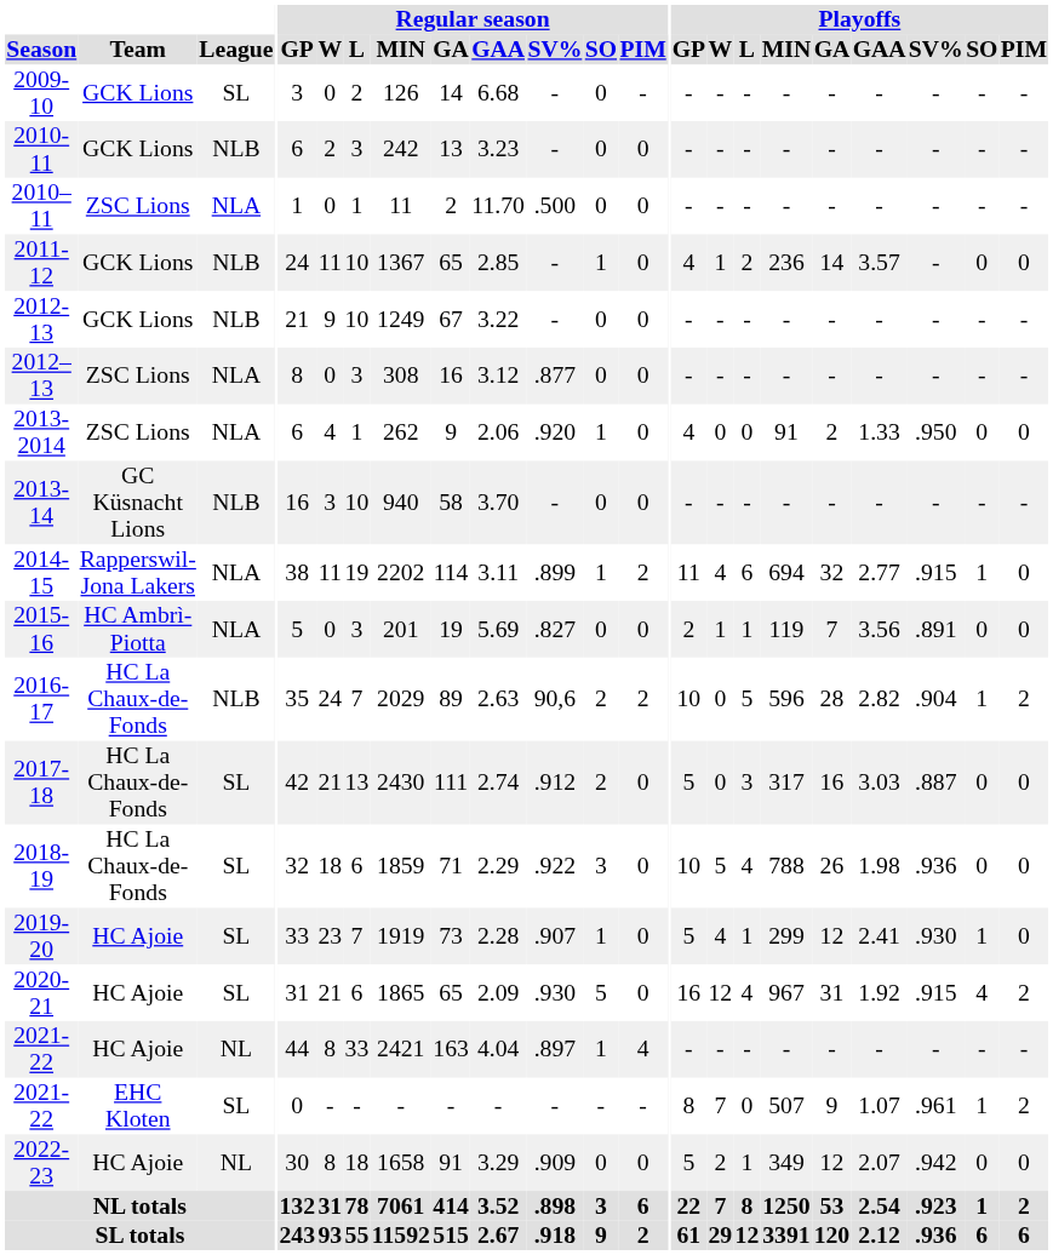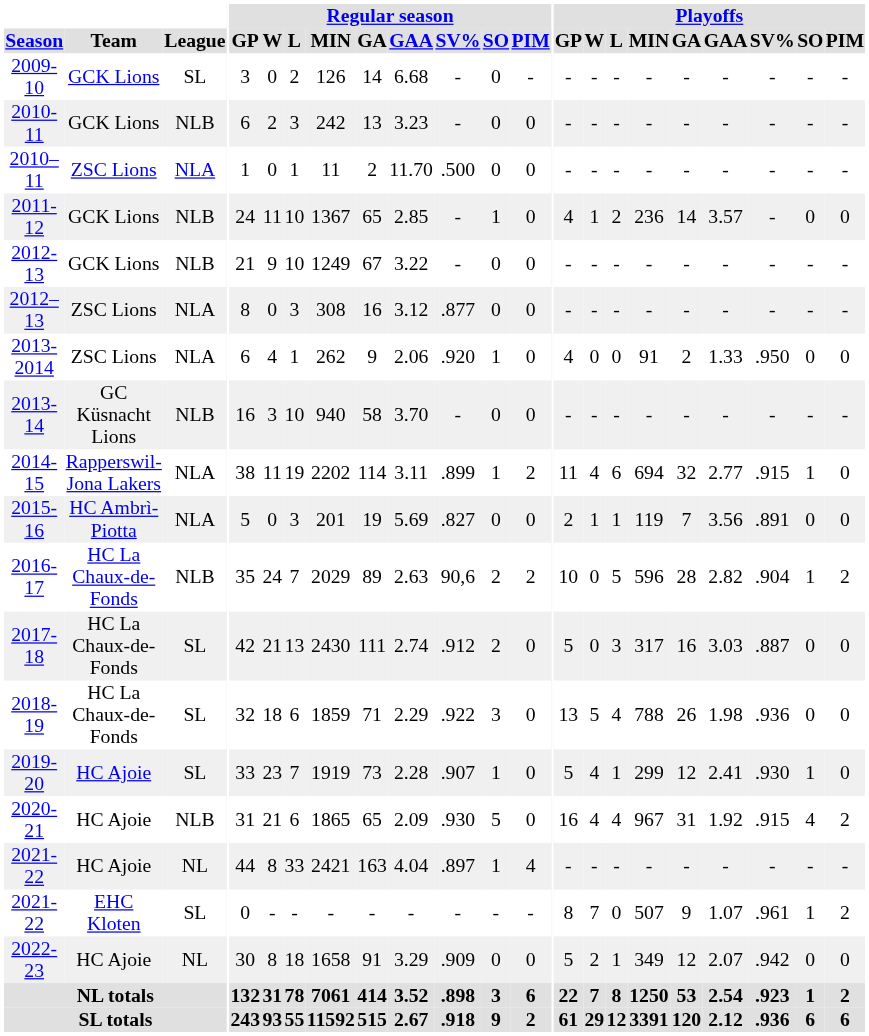 <table border="0" cellpadding="1" cellspacing="0" style="width:100%; text-align:center;">
 <tr bgcolor="#e0e0e0">
 <th colspan="3" bgcolor="#ffffff"></th>
 <th rowspan="99" bgcolor="#ffffff"></th>
 <th colspan="9" bgcolor="#e0e0e0"><a href='#'>Regular season</a></th>
 <th rowspan="99" bgcolor="#ffffff"></th>
 <th colspan="9" bgcolor="#e0e0e0"><a href='#'>Playoffs</a></th>
 </tr>
 <tr bgcolor="#e0e0e0">
 <th><a href='#'>Season</a></th>
 <th>Team</th>
 <th>League</th>
 <th>GP</th>
 <th>W</th>
 <th>L</th>
 <th>MIN</th>
 <th>GA</th>
 <th><a href='#'>GAA</a></th>
 <th><a href='#'>SV%</a></th>
 <th><a href='#'>SO</a></th>
 <th><a href='#'>PIM</a></th>
 <th>GP</th>
 <th>W</th>
 <th>L</th>
 <th>MIN</th>
 <th>GA</th>
 <th>GAA</th>
 <th>SV%</th>
 <th>SO</th>
 <th>PIM</th>
 </tr>
 <tr>
 <td><a href='#'>2009-10</a></td>
 <td><a href='#'>GCK Lions</a></td>
 <td>SL</td>
 <td>3</td>
 <td>0</td>
 <td>2</td>
 <td>126</td>
 <td>14</td>
 <td>6.68</td>
 <td>-</td>
 <td>0</td>
 <td>-</td>
 <td>-</td>
 <td>-</td>
 <td>-</td>
 <td>-</td>
 <td>-</td>
 <td>-</td>
 <td>-</td>
 <td>-</td>
 <td>-</td>
 </tr>
 <tr bgcolor="#f0f0f0">
 <td><a href='#'>2010-11</a></td>
 <td>GCK Lions</td>
 <td>NLB</td>
 <td>6</td>
 <td>2</td>
 <td>3</td>
 <td>242</td>
 <td>13</td>
 <td>3.23</td>
 <td>-</td>
 <td>0</td>
 <td>0</td>
 <td>-</td>
 <td>-</td>
 <td>-</td>
 <td>-</td>
 <td>-</td>
 <td>-</td>
 <td>-</td>
 <td>-</td>
 <td>-</td>
 </tr>
 <tr>
 <td><a href='#'>2010–11</a></td>
 <td><a href='#'>ZSC Lions</a></td>
 <td><a href='#'>NLA</a></td>
 <td>1</td>
 <td>0</td>
 <td>1</td>
 <td>11</td>
 <td>2</td>
 <td>11.70</td>
 <td>.500</td>
 <td>0</td>
 <td>0</td>
 <td>-</td>
 <td>-</td>
 <td>-</td>
 <td>-</td>
 <td>-</td>
 <td>-</td>
 <td>-</td>
 <td>-</td>
 <td>-</td>
 </tr>
 <tr bgcolor="#f0f0f0">
 <td><a href='#'>2011-12</a></td>
 <td>GCK Lions</td>
 <td>NLB</td>
 <td>24</td>
 <td>11</td>
 <td>10</td>
 <td>1367</td>
 <td>65</td>
 <td>2.85</td>
 <td>-</td>
 <td>1</td>
 <td>0</td>
 <td>4</td>
 <td>1</td>
 <td>2</td>
 <td>236</td>
 <td>14</td>
 <td>3.57</td>
 <td>-</td>
 <td>0</td>
 <td>0</td>
 </tr>
 <tr>
 <td><a href='#'>2012-13</a></td>
 <td>GCK Lions</td>
 <td>NLB</td>
 <td>21</td>
 <td>9</td>
 <td>10</td>
 <td>1249</td>
 <td>67</td>
 <td>3.22</td>
 <td>-</td>
 <td>0</td>
 <td>0</td>
 <td>-</td>
 <td>-</td>
 <td>-</td>
 <td>-</td>
 <td>-</td>
 <td>-</td>
 <td>-</td>
 <td>-</td>
 <td>-</td>
 </tr>
 <tr bgcolor="#f0f0f0">
 <td><a href='#'>2012–13</a></td>
 <td>ZSC Lions</td>
 <td>NLA</td>
 <td>8</td>
 <td>0</td>
 <td>3</td>
 <td>308</td>
 <td>16</td>
 <td>3.12</td>
 <td>.877</td>
 <td>0</td>
 <td>0</td>
 <td>-</td>
 <td>-</td>
 <td>-</td>
 <td>-</td>
 <td>-</td>
 <td>-</td>
 <td>-</td>
 <td>-</td>
 <td>-</td>
 </tr>
 <tr>
 <td><a href='#'>2013-2014</a></td>
 <td>ZSC Lions</td>
 <td>NLA</td>
 <td>6</td>
 <td>4</td>
 <td>1</td>
 <td>262</td>
 <td>9</td>
 <td>2.06</td>
 <td>.920</td>
 <td>1</td>
 <td>0</td>
 <td>4</td>
 <td>0</td>
 <td>0</td>
 <td>91</td>
 <td>2</td>
 <td>1.33</td>
 <td>.950</td>
 <td>0</td>
 <td>0</td>
 </tr>
 <tr bgcolor="#f0f0f0">
 <td><a href='#'>2013-14</a></td>
 <td>GC Küsnacht Lions</td>
 <td>NLB</td>
 <td>16</td>
 <td>3</td>
 <td>10</td>
 <td>940</td>
 <td>58</td>
 <td>3.70</td>
 <td>-</td>
 <td>0</td>
 <td>0</td>
 <td>-</td>
 <td>-</td>
 <td>-</td>
 <td>-</td>
 <td>-</td>
 <td>-</td>
 <td>-</td>
 <td>-</td>
 <td>-</td>
 </tr>
 <tr>
 <td><a href='#'>2014-15</a></td>
 <td><a href='#'>Rapperswil-Jona Lakers</a></td>
 <td>NLA</td>
 <td>38</td>
 <td>11</td>
 <td>19</td>
 <td>2202</td>
 <td>114</td>
 <td>3.11</td>
 <td>.899</td>
 <td>1</td>
 <td>2</td>
 <td>11</td>
 <td>4</td>
 <td>6</td>
 <td>694</td>
 <td>32</td>
 <td>2.77</td>
 <td>.915</td>
 <td>1</td>
 <td>0</td>
 </tr>
 <tr bgcolor="#f0f0f0">
 <td><a href='#'>2015-16</a></td>
 <td><a href='#'>HC Ambrì-Piotta</a></td>
 <td>NLA</td>
 <td>5</td>
 <td>0</td>
 <td>3</td>
 <td>201</td>
 <td>19</td>
 <td>5.69</td>
 <td>.827</td>
 <td>0</td>
 <td>0</td>
 <td>2</td>
 <td>1</td>
 <td>1</td>
 <td>119</td>
 <td>7</td>
 <td>3.56</td>
 <td>.891</td>
 <td>0</td>
 <td>0</td>
 </tr>
 <tr>
 <td><a href='#'>2016-17</a></td>
 <td><a href='#'>HC La Chaux-de-Fonds</a></td>
 <td>NLB</td>
 <td>35</td>
 <td>24</td>
 <td>7</td>
 <td>2029</td>
 <td>89</td>
 <td>2.63</td>
 <td>90,6</td>
 <td>2</td>
 <td>2</td>
 <td>10</td>
 <td>0</td>
 <td>5</td>
 <td>596</td>
 <td>28</td>
 <td>2.82</td>
 <td>.904</td>
 <td>1</td>
 <td>2</td>
 </tr>
 <tr bgcolor="#f0f0f0">
 <td><a href='#'>2017-18</a></td>
 <td>HC La Chaux-de-Fonds</td>
 <td>SL</td>
 <td>42</td>
 <td>21</td>
 <td>13</td>
 <td>2430</td>
 <td>111</td>
 <td>2.74</td>
 <td>.912</td>
 <td>2</td>
 <td>0</td>
 <td>5</td>
 <td>0</td>
 <td>3</td>
 <td>317</td>
 <td>16</td>
 <td>3.03</td>
 <td>.887</td>
 <td>0</td>
 <td>0</td>
 </tr>
 <tr>
 <td><a href='#'>2018-19</a></td>
 <td>HC La Chaux-de-Fonds</td>
 <td>SL</td>
 <td>32</td>
 <td>18</td>
 <td>6</td>
 <td>1859</td>
 <td>71</td>
 <td>2.29</td>
 <td>.922</td>
 <td>3</td>
 <td>0</td>
-<td>10</td>
+<td>13</td>
 <td>5</td>
 <td>4</td>
 <td>788</td>
 <td>26</td>
 <td>1.98</td>
 <td>.936</td>
 <td>0</td>
 <td>0</td>
 </tr>
 <tr bgcolor="#f0f0f0">
 <td><a href='#'>2019-20</a></td>
 <td><a href='#'>HC Ajoie</a></td>
 <td>SL</td>
 <td>33</td>
 <td>23</td>
 <td>7</td>
 <td>1919</td>
 <td>73</td>
 <td>2.28</td>
 <td>.907</td>
 <td>1</td>
 <td>0</td>
 <td>5</td>
 <td>4</td>
 <td>1</td>
 <td>299</td>
 <td>12</td>
 <td>2.41</td>
 <td>.930</td>
 <td>1</td>
 <td>0</td>
 </tr>
 <tr>
 <td><a href='#'>2020-21</a></td>
 <td>HC Ajoie</td>
-<td>SL</td>
+<td>NLB</td>
 <td>31</td>
 <td>21</td>
 <td>6</td>
 <td>1865</td>
 <td>65</td>
 <td>2.09</td>
 <td>.930</td>
 <td>5</td>
 <td>0</td>
 <td>16</td>
-<td>12</td>
+<td>4</td>
 <td>4</td>
 <td>967</td>
 <td>31</td>
 <td>1.92</td>
 <td>.915</td>
 <td>4</td>
 <td>2</td>
 </tr>
 <tr bgcolor="#f0f0f0">
 <td><a href='#'>2021-22</a></td>
 <td>HC Ajoie</td>
 <td>NL</td>
 <td>44</td>
 <td>8</td>
 <td>33</td>
 <td>2421</td>
 <td>163</td>
 <td>4.04</td>
 <td>.897</td>
 <td>1</td>
 <td>4</td>
 <td>-</td>
 <td>-</td>
 <td>-</td>
 <td>-</td>
 <td>-</td>
 <td>-</td>
 <td>-</td>
 <td>-</td>
 <td>-</td>
 </tr>
 <tr>
 <td><a href='#'>2021-22</a></td>
 <td><a href='#'>EHC Kloten</a></td>
 <td>SL</td>
 <td>0</td>
 <td>-</td>
 <td>-</td>
 <td>-</td>
 <td>-</td>
 <td>-</td>
 <td>-</td>
 <td>-</td>
 <td>-</td>
 <td>8</td>
 <td>7</td>
 <td>0</td>
 <td>507</td>
 <td>9</td>
 <td>1.07</td>
 <td>.961</td>
 <td>1</td>
 <td>2</td>
 </tr>
 <tr bgcolor="#f0f0f0">
 <td><a href='#'>2022-23</a></td>
 <td>HC Ajoie</td>
 <td>NL</td>
 <td>30</td>
 <td>8</td>
 <td>18</td>
 <td>1658</td>
 <td>91</td>
 <td>3.29</td>
 <td>.909</td>
 <td>0</td>
 <td>0</td>
 <td>5</td>
 <td>2</td>
 <td>1</td>
 <td>349</td>
 <td>12</td>
 <td>2.07</td>
 <td>.942</td>
 <td>0</td>
 <td>0</td>
 </tr>
 <tr bgcolor="#e0e0e0">
 <th colspan=3>NL totals</th>
 <th>132</th>
 <th>31</th>
 <th>78</th>
 <th>7061</th>
 <th>414</th>
 <th>3.52</th>
 <th>.898</th>
 <th>3</th>
 <th>6</th>
 <th>22</th>
 <th>7</th>
 <th>8</th>
 <th>1250</th>
 <th>53</th>
 <th>2.54</th>
 <th>.923</th>
 <th>1</th>
 <th>2</th>
 </tr>
 <tr bgcolor="#e0e0e0">
 <th colspan=3>SL totals</th>
 <th>243</th>
 <th>93</th>
 <th>55</th>
 <th>11592</th>
 <th>515</th>
 <th>2.67</th>
 <th>.918</th>
 <th>9</th>
 <th>2</th>
 <th>61</th>
 <th>29</th>
 <th>12</th>
 <th>3391</th>
 <th>120</th>
 <th>2.12</th>
 <th>.936</th>
 <th>6</th>
 <th>6</th>
 </tr>
 </table>
